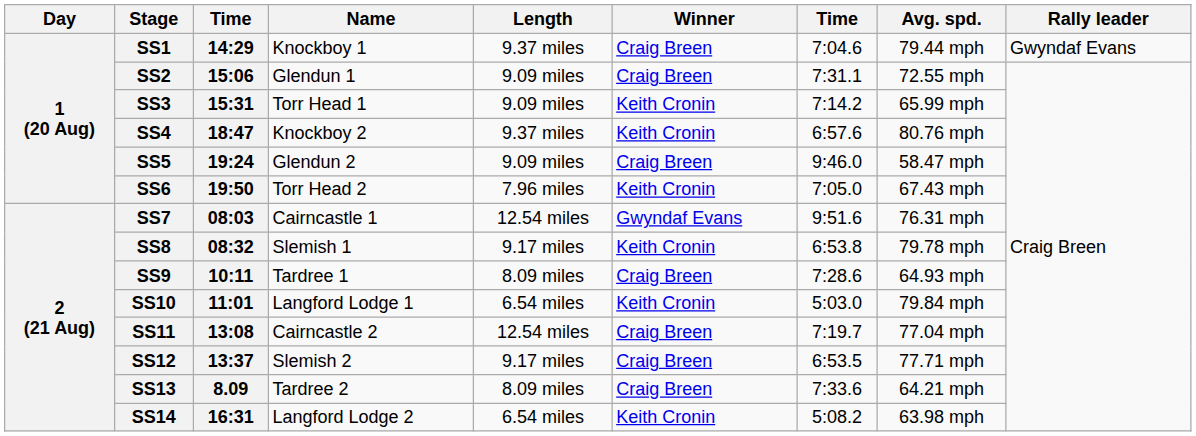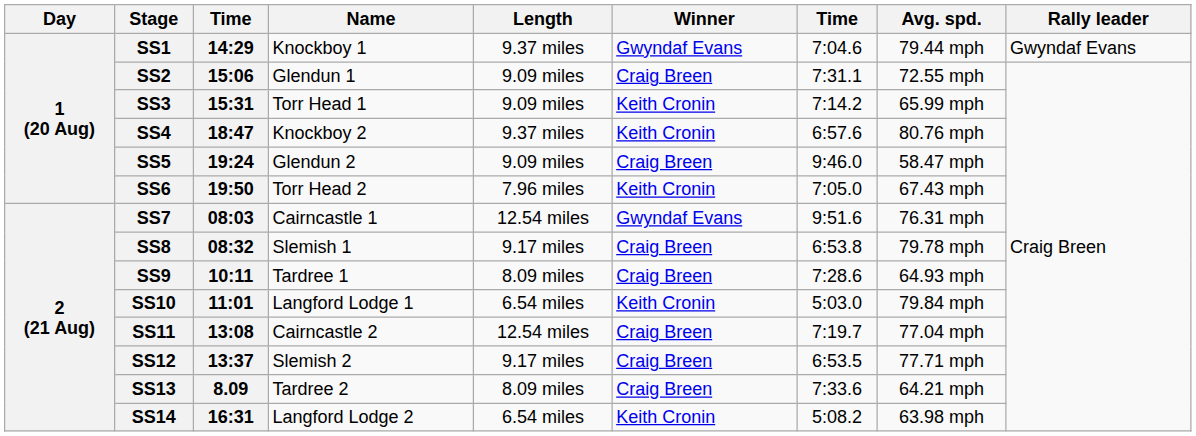 <table class="wikitable" width=100% style="text-align: center; font-size: 90%; max-width: 950px;">
 <tr>
 <th>Day</th>
 <th>Stage</th>
 <th>Time</th>
 <th>Name</th>
 <th>Length</th>
 <th>Winner</th>
 <th>Time</th>
 <th>Avg. spd.</th>
 <th>Rally leader</th>
 </tr>
 <tr>
 <th rowspan="6">1<br>(20 Aug)</th>
 <th>SS1</th>
 <th>14:29</th>
 <td align=left>Knockboy 1</td>
 <td>9.37 miles</td>
-<td align=left> <a href='#'>Craig Breen</a></td>
+<td align=left> <a href='#'>Gwyndaf Evans</a></td>
 <td>7:04.6</td>
 <td>79.44 mph</td>
 <td align=left> Gwyndaf Evans</td>
 </tr>
 <tr>
 <th>SS2</th>
 <th>15:06</th>
 <td align=left>Glendun 1</td>
 <td>9.09 miles</td>
 <td align=left> <a href='#'>Craig Breen</a></td>
 <td>7:31.1</td>
 <td>72.55 mph</td>
 <td align=left rowspan="13"> Craig Breen</td>
 </tr>
 <tr>
 <th>SS3</th>
 <th>15:31</th>
 <td align=left>Torr Head 1</td>
 <td>9.09 miles</td>
 <td align=left> <a href='#'>Keith Cronin</a></td>
 <td>7:14.2</td>
 <td>65.99 mph</td>
 </tr>
 <tr>
 <th>SS4</th>
 <th>18:47</th>
 <td align=left>Knockboy 2</td>
 <td>9.37 miles</td>
 <td align=left> <a href='#'>Keith Cronin</a></td>
 <td>6:57.6</td>
 <td>80.76 mph</td>
 </tr>
 <tr>
 <th>SS5</th>
 <th>19:24</th>
 <td align=left>Glendun 2</td>
 <td>9.09 miles</td>
 <td align=left> <a href='#'>Craig Breen</a></td>
 <td>9:46.0</td>
 <td>58.47 mph</td>
 </tr>
 <tr>
 <th>SS6</th>
 <th>19:50</th>
 <td align=left>Torr Head 2</td>
 <td>7.96 miles</td>
 <td align=left> <a href='#'>Keith Cronin</a></td>
 <td>7:05.0</td>
 <td>67.43 mph</td>
 </tr>
 <tr>
 <th rowspan="8">2<br>(21 Aug)</th>
 <th>SS7</th>
 <th>08:03</th>
 <td align=left>Cairncastle 1</td>
 <td>12.54 miles</td>
 <td align=left> <a href='#'>Gwyndaf Evans</a></td>
 <td>9:51.6</td>
 <td>76.31 mph</td>
 </tr>
 <tr>
 <th>SS8</th>
 <th>08:32</th>
 <td align=left>Slemish 1</td>
 <td>9.17 miles</td>
-<td align=left> <a href='#'>Keith Cronin</a></td>
+<td align=left> <a href='#'>Craig Breen</a></td>
 <td>6:53.8</td>
 <td>79.78 mph</td>
 </tr>
 <tr>
 <th>SS9</th>
 <th>10:11</th>
 <td align=left>Tardree 1</td>
 <td>8.09 miles</td>
 <td align=left> <a href='#'>Craig Breen</a></td>
 <td>7:28.6</td>
 <td>64.93 mph</td>
 </tr>
 <tr>
 <th>SS10</th>
 <th>11:01</th>
 <td align=left>Langford Lodge 1</td>
 <td>6.54 miles</td>
 <td align=left> <a href='#'>Keith Cronin</a></td>
 <td>5:03.0</td>
 <td>79.84 mph</td>
 </tr>
 <tr>
 <th>SS11</th>
 <th>13:08</th>
 <td align=left>Cairncastle 2</td>
 <td>12.54 miles</td>
 <td align=left> <a href='#'>Craig Breen</a></td>
 <td>7:19.7</td>
 <td>77.04 mph</td>
 </tr>
 <tr>
 <th>SS12</th>
 <th>13:37</th>
 <td align=left>Slemish 2</td>
 <td>9.17 miles</td>
 <td align=left> <a href='#'>Craig Breen</a></td>
 <td>6:53.5</td>
 <td>77.71 mph</td>
 </tr>
 <tr>
 <th>SS13</th>
 <th>8.09</th>
 <td align=left>Tardree 2</td>
 <td>8.09 miles</td>
 <td align=left> <a href='#'>Craig Breen</a></td>
 <td>7:33.6</td>
 <td>64.21 mph</td>
 </tr>
 <tr>
 <th>SS14</th>
 <th>16:31</th>
 <td align=left>Langford Lodge  2</td>
 <td>6.54 miles</td>
 <td align=left> <a href='#'>Keith Cronin</a></td>
 <td>5:08.2</td>
 <td>63.98 mph</td>
 </tr>
 </table>
